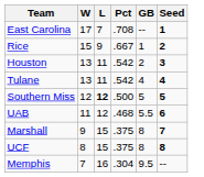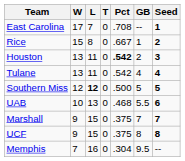 <table class="wikitable sortable">
 <tr>
 <th>Team</th>
 <th>W</th>
 <th>L</th>
+<th>T</th>
 <th>Pct</th>
 <th>GB</th>
 <th>Seed</th>
 </tr>
 <tr>
 <td><a href='#'>East Carolina</a></td>
 <td>17</td>
 <td>7</td>
+<td>0</td>
 <td>.708</td>
 <td>--</td>
 <td><strong>1</strong></td>
 </tr>
 <tr>
 <td><a href='#'>Rice</a></td>
 <td>15</td>
-<td>9</td>
+<td>8</td>
+<td>0</td>
 <td>.667</td>
 <td>1</td>
 <td><strong>2</strong></td>
 </tr>
 <tr>
 <td><a href='#'>Houston</a></td>
 <td>13</td>
 <td>11</td>
-<td>.542</td>
+<td>0</td>
+<td><strong>.542</strong></td>
 <td>2</td>
 <td><strong>3</strong></td>
 </tr>
 <tr>
 <td><a href='#'>Tulane</a></td>
 <td>13</td>
 <td>11</td>
+<td>0</td>
 <td>.542</td>
 <td>4</td>
 <td><strong>4</strong></td>
 </tr>
 <tr>
 <td><a href='#'>Southern Miss</a></td>
 <td>12</td>
 <td><strong>12</strong></td>
+<td>0</td>
 <td>.500</td>
 <td>5</td>
 <td><strong>5</strong></td>
 </tr>
 <tr>
 <td><a href='#'>UAB</a></td>
-<td>11</td>
-<td>12</td>
+<td>10</td>
+<td>13</td>
+<td>0</td>
 <td>.468</td>
 <td>5.5</td>
 <td><strong>6</strong></td>
 </tr>
 <tr>
 <td><a href='#'>Marshall</a></td>
 <td>9</td>
 <td>15</td>
+<td>0</td>
 <td>.375</td>
-<td>8</td>
+<td>7</td>
 <td><strong>7</strong></td>
 </tr>
 <tr>
 <td><a href='#'>UCF</a></td>
-<td>8</td>
+<td>9</td>
 <td>15</td>
+<td>0</td>
 <td>.375</td>
 <td>8</td>
 <td><strong>8</strong></td>
 </tr>
 <tr>
 <td><a href='#'>Memphis</a></td>
 <td>7</td>
 <td>16</td>
+<td>0</td>
 <td>.304</td>
 <td>9.5</td>
 <td>--</td>
 </tr>
 </table>
